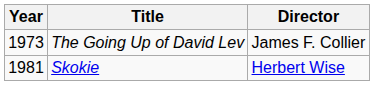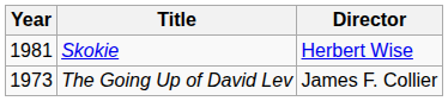 <table class="wikitable">
 <tr>
 <th>Year</th>
 <th>Title</th>
 <th>Director</th>
 </tr>
 <tr>
+<td>1981</td>
+<td><em><a href='#'>Skokie</a></em></td>
+<td><a href='#'>Herbert Wise</a></td>
+</tr>
+<tr>
 <td>1973</td>
 <td><em>The Going Up of David Lev</em></td>
 <td>James F. Collier</td>
 </tr>
-<tr>
-<td>1981</td>
-<td><em><a href='#'>Skokie</a></em></td>
-<td><a href='#'>Herbert Wise</a></td>
-</tr>
 </table>
